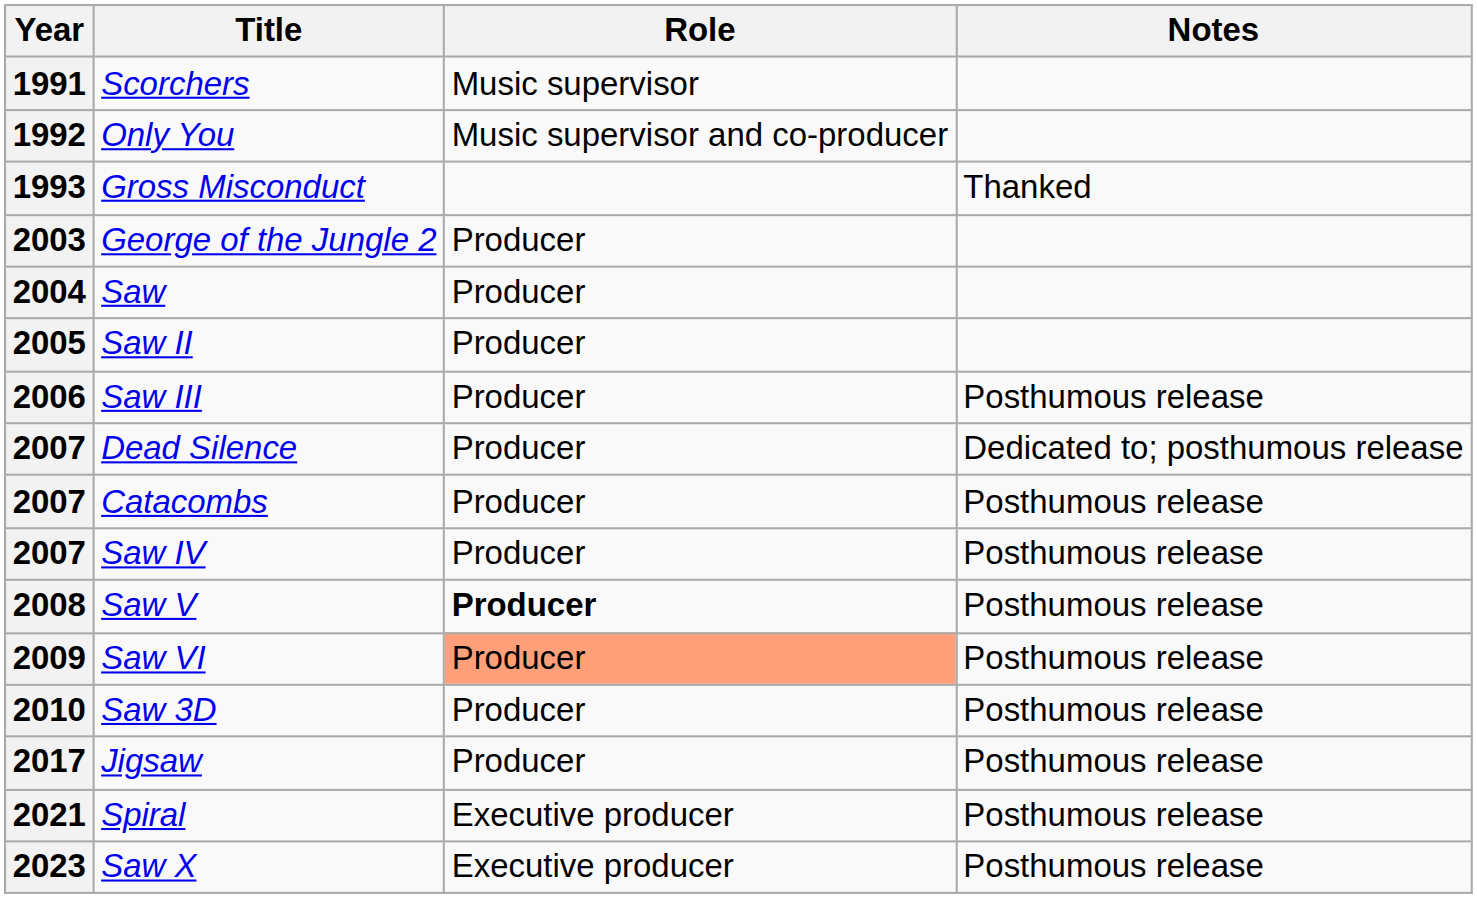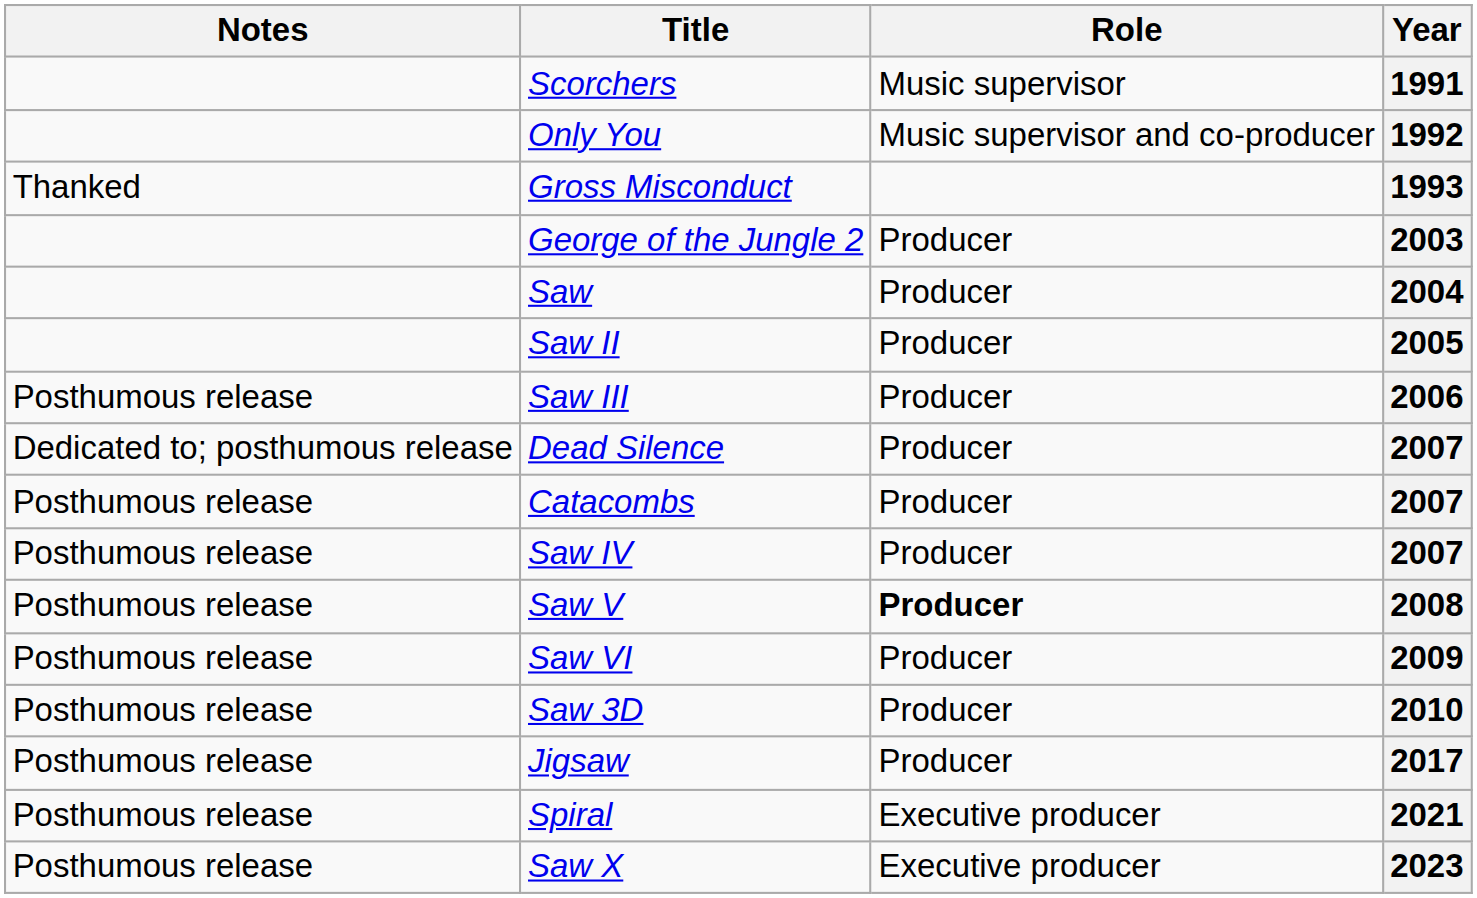 <table class="wikitable plainrowheaders">
 <tr>
-<th scope="col">Year</th>
+<th scope="col">Notes</th>
 <th scope="col">Title</th>
 <th scope="col">Role</th>
-<th scope="col">Notes</th>
+<th scope="col">Year</th>
 </tr>
 <tr>
-<th scope=row>1991</th>
+<td></td>
 <td><em><a href='#'>Scorchers</a></em></td>
 <td>Music supervisor</td>
-<td></td>
+<th scope=row>1991</th>
 </tr>
 <tr>
-<th scope=row>1992</th>
+<td></td>
 <td><em><a href='#'>Only You</a></em></td>
 <td>Music supervisor and co-producer</td>
-<td></td>
+<th scope=row>1992</th>
 </tr>
 <tr>
-<th scope=row>1993</th>
+<td>Thanked</td>
 <td><em><a href='#'>Gross Misconduct</a></em></td>
 <td></td>
-<td>Thanked</td>
+<th scope=row>1993</th>
 </tr>
 <tr>
-<th scope=row>2003</th>
+<td></td>
 <td><em><a href='#'>George of the Jungle 2</a></em></td>
 <td>Producer</td>
-<td></td>
+<th scope=row>2003</th>
 </tr>
 <tr>
-<th scope=row>2004</th>
+<td></td>
 <td><em><a href='#'>Saw</a></em></td>
 <td>Producer</td>
-<td></td>
+<th scope=row>2004</th>
 </tr>
 <tr>
-<th scope=row>2005</th>
+<td></td>
 <td><em><a href='#'>Saw II</a></em></td>
 <td>Producer</td>
-<td></td>
+<th scope=row>2005</th>
 </tr>
 <tr>
-<th scope=row>2006</th>
+<td>Posthumous release</td>
 <td><em><a href='#'>Saw III</a></em></td>
 <td>Producer</td>
-<td>Posthumous release</td>
+<th scope=row>2006</th>
 </tr>
 <tr>
-<th scope=row>2007</th>
+<td>Dedicated to; posthumous release</td>
 <td><em><a href='#'>Dead Silence</a></em></td>
 <td>Producer</td>
-<td>Dedicated to; posthumous release</td>
+<th scope=row>2007</th>
 </tr>
 <tr>
-<th scope=row>2007</th>
+<td>Posthumous release</td>
 <td><em><a href='#'>Catacombs</a></em></td>
 <td>Producer</td>
-<td>Posthumous release</td>
+<th scope=row>2007</th>
 </tr>
 <tr>
-<th scope=row>2007</th>
+<td>Posthumous release</td>
 <td><em><a href='#'>Saw IV</a></em></td>
 <td>Producer</td>
-<td>Posthumous release</td>
+<th scope=row>2007</th>
 </tr>
 <tr>
-<th scope=row>2008</th>
+<td>Posthumous release</td>
 <td><em><a href='#'>Saw V</a></em></td>
 <td><strong>Producer</strong></td>
-<td>Posthumous release</td>
+<th scope=row>2008</th>
 </tr>
 <tr>
+<td>Posthumous release</td>
+<td><em><a href='#'>Saw VI</a></em></td>
+<td>Producer</td>
 <th scope=row>2009</th>
-<td><em><a href='#'>Saw VI</a></em></td>
-<td style="background: lightsalmon;">Producer</td>
-<td>Posthumous release</td>
 </tr>
 <tr>
-<th scope=row>2010</th>
+<td>Posthumous release</td>
 <td><em><a href='#'>Saw 3D</a></em></td>
 <td>Producer</td>
-<td>Posthumous release</td>
+<th scope=row>2010</th>
 </tr>
 <tr>
-<th scope=row>2017</th>
+<td>Posthumous release</td>
 <td><em><a href='#'>Jigsaw</a></em></td>
 <td>Producer</td>
-<td>Posthumous release</td>
+<th scope=row>2017</th>
 </tr>
 <tr>
-<th scope=row>2021</th>
+<td>Posthumous release</td>
 <td><em><a href='#'>Spiral</a></em></td>
 <td>Executive producer</td>
-<td>Posthumous release</td>
+<th scope=row>2021</th>
 </tr>
 <tr>
-<th scope=row>2023</th>
+<td>Posthumous release</td>
 <td><em><a href='#'>Saw X</a></em></td>
 <td>Executive producer</td>
-<td>Posthumous release</td>
+<th scope=row>2023</th>
 </tr>
 </table>
